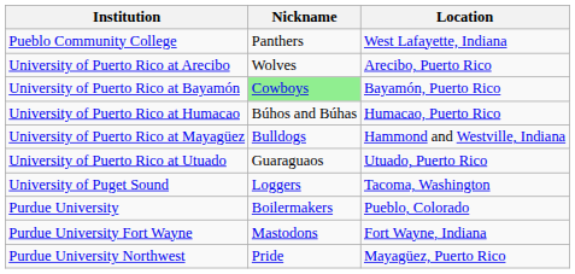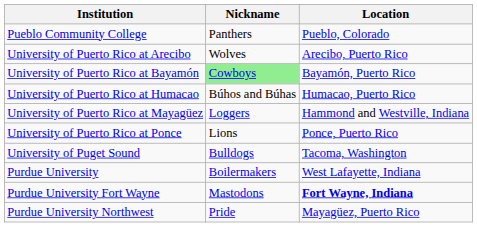 <table class="wikitable">
 <tr>
 <th>Institution</th>
 <th>Nickname</th>
 <th>Location</th>
 </tr>
 <tr>
 <td><a href='#'>Pueblo Community College</a></td>
 <td>Panthers</td>
-<td><a href='#'>West Lafayette, Indiana</a></td>
+<td><a href='#'>Pueblo, Colorado</a></td>
 </tr>
 <tr>
 <td><a href='#'>University of Puerto Rico at Arecibo</a></td>
 <td>Wolves</td>
 <td><a href='#'>Arecibo, Puerto Rico</a></td>
 </tr>
 <tr>
 <td><a href='#'>University of Puerto Rico at Bayamón</a></td>
 <td style="background: lightgreen;"><a href='#'>Cowboys</a></td>
 <td><a href='#'>Bayamón, Puerto Rico</a></td>
 </tr>
 <tr>
 <td><a href='#'>University of Puerto Rico at Humacao</a></td>
 <td>Búhos and Búhas</td>
 <td><a href='#'>Humacao, Puerto Rico</a></td>
 </tr>
 <tr>
 <td><a href='#'>University of Puerto Rico at Mayagüez</a></td>
-<td><a href='#'>Bulldogs</a></td>
+<td><a href='#'>Loggers</a></td>
 <td><a href='#'>Hammond</a> and <a href='#'>Westville, Indiana</a></td>
 </tr>
 <tr>
-<td><a href='#'>University of Puerto Rico at Utuado</a></td>
-<td>Guaraguaos</td>
-<td><a href='#'>Utuado, Puerto Rico</a></td>
+<td><a href='#'>University of Puerto Rico at Ponce</a></td>
+<td>Lions</td>
+<td><a href='#'>Ponce, Puerto Rico</a></td>
 </tr>
 <tr>
 <td><a href='#'>University of Puget Sound</a></td>
-<td><a href='#'>Loggers</a></td>
+<td><a href='#'>Bulldogs</a></td>
 <td><a href='#'>Tacoma, Washington</a></td>
 </tr>
 <tr>
 <td><a href='#'>Purdue University</a></td>
 <td><a href='#'>Boilermakers</a></td>
-<td><a href='#'>Pueblo, Colorado</a></td>
+<td><a href='#'>West Lafayette, Indiana</a></td>
 </tr>
 <tr>
 <td><a href='#'>Purdue University Fort Wayne</a></td>
 <td><a href='#'>Mastodons</a></td>
-<td><a href='#'>Fort Wayne, Indiana</a></td>
+<td><strong><a href='#'>Fort Wayne, Indiana</a></strong></td>
 </tr>
 <tr>
 <td><a href='#'>Purdue University Northwest</a></td>
 <td><a href='#'>Pride</a></td>
 <td><a href='#'>Mayagüez, Puerto Rico</a></td>
 </tr>
 </table>
